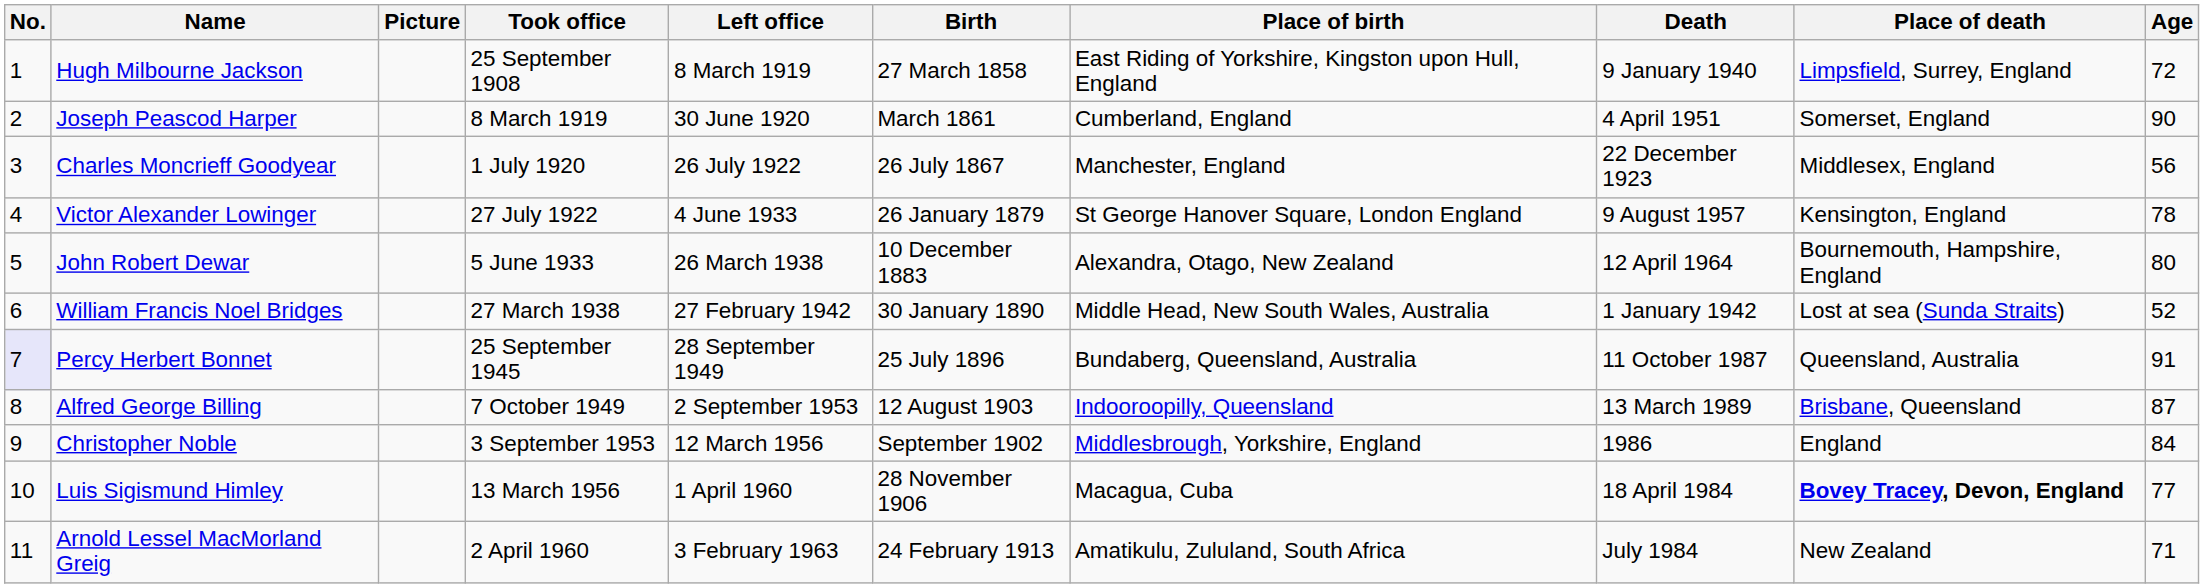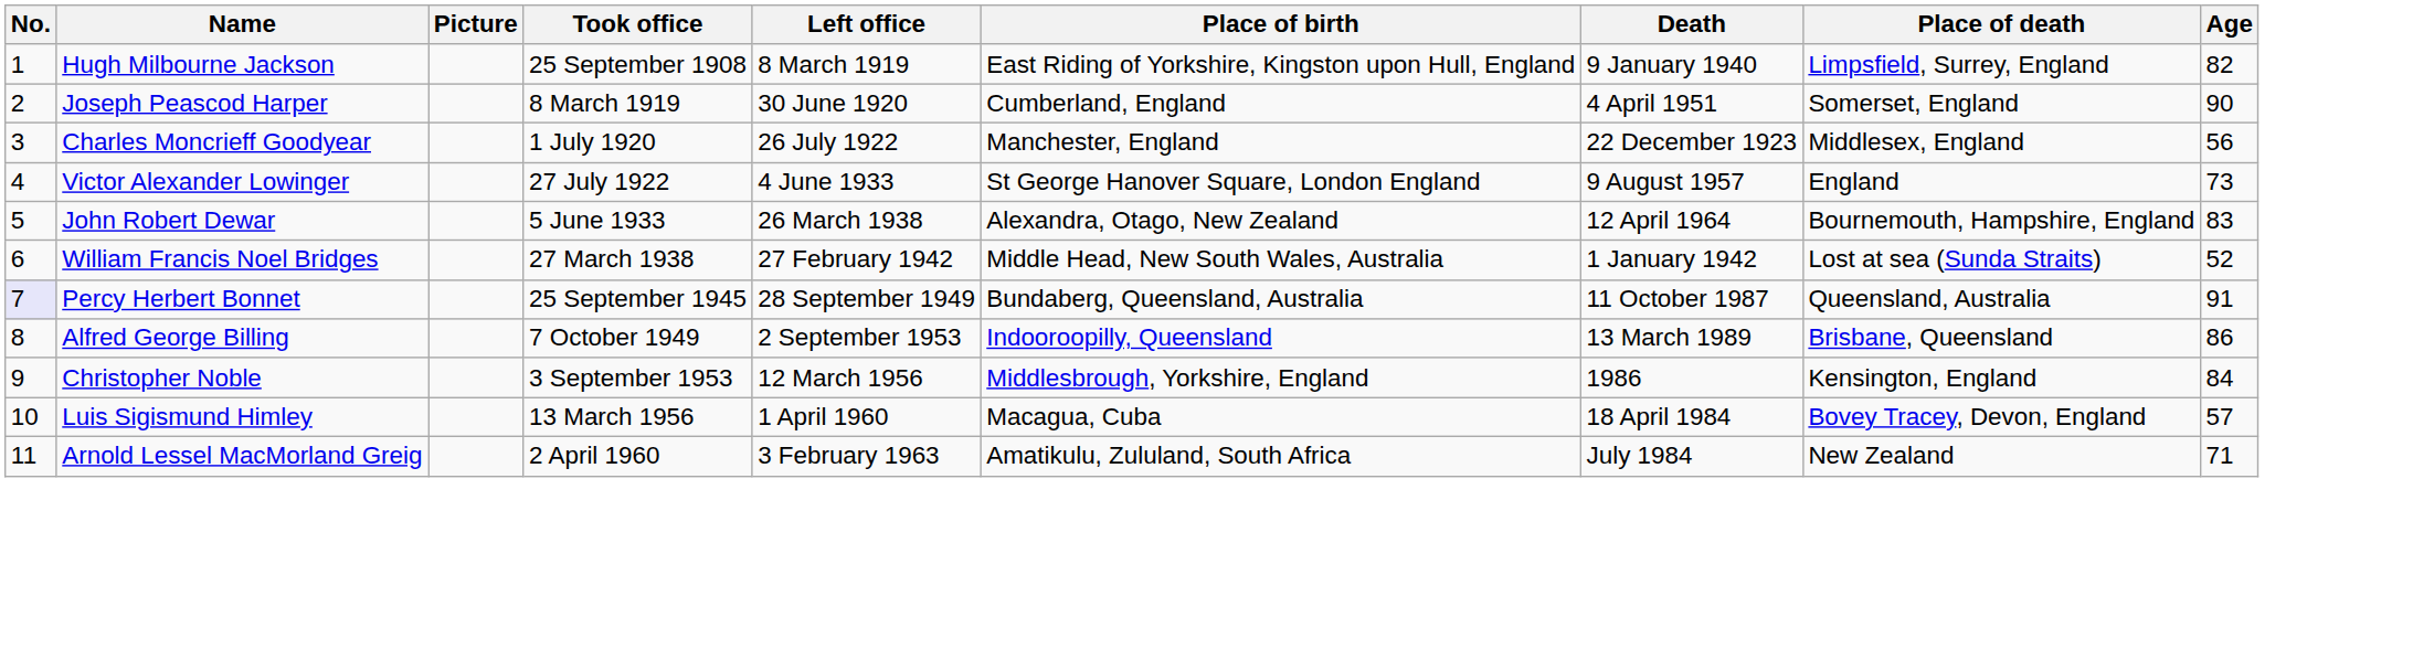 <table class="wikitable sortable">
 <tr>
 <th>No.</th>
 <th>Name</th>
 <th>Picture</th>
 <th>Took office</th>
 <th>Left office</th>
-<th>Birth</th>
 <th>Place of birth</th>
 <th>Death</th>
 <th>Place of death</th>
 <th>Age</th>
 </tr>
 <tr>
 <td>1</td>
 <td><a href='#'>Hugh Milbourne Jackson</a></td>
 <td></td>
 <td>25 September 1908</td>
 <td>8 March 1919</td>
-<td>27 March 1858</td>
 <td>East Riding of Yorkshire, Kingston upon Hull, England</td>
 <td>9 January 1940</td>
 <td><a href='#'>Limpsfield</a>, Surrey, England</td>
-<td>72</td>
+<td>82</td>
 </tr>
 <tr>
 <td>2</td>
 <td><a href='#'>Joseph Peascod Harper</a></td>
 <td></td>
 <td>8 March 1919</td>
 <td>30 June 1920</td>
-<td>March 1861</td>
 <td>Cumberland, England</td>
 <td>4 April 1951</td>
 <td>Somerset, England</td>
 <td>90</td>
 </tr>
 <tr>
 <td>3</td>
 <td><a href='#'>Charles Moncrieff Goodyear</a></td>
 <td></td>
 <td>1 July 1920</td>
 <td>26 July 1922</td>
-<td>26 July 1867</td>
 <td>Manchester, England</td>
 <td>22 December 1923</td>
 <td>Middlesex, England</td>
 <td>56</td>
 </tr>
 <tr>
 <td>4</td>
 <td><a href='#'>Victor Alexander Lowinger</a></td>
 <td></td>
 <td>27 July 1922</td>
 <td>4 June 1933</td>
-<td>26 January 1879</td>
 <td>St George Hanover Square, London England</td>
 <td>9 August 1957</td>
-<td>Kensington, England</td>
-<td>78</td>
+<td>England</td>
+<td>73</td>
 </tr>
 <tr>
 <td>5</td>
 <td><a href='#'>John Robert Dewar</a></td>
 <td></td>
 <td>5 June 1933</td>
 <td>26 March 1938</td>
-<td>10 December 1883</td>
 <td>Alexandra, Otago, New Zealand</td>
 <td>12 April 1964</td>
 <td>Bournemouth, Hampshire, England</td>
-<td>80</td>
+<td>83</td>
 </tr>
 <tr>
 <td>6</td>
 <td><a href='#'>William Francis Noel Bridges</a></td>
 <td></td>
 <td>27 March 1938</td>
 <td>27 February 1942</td>
-<td>30 January 1890</td>
 <td>Middle Head, New South Wales, Australia</td>
 <td>1 January 1942</td>
 <td>Lost at sea (<a href='#'>Sunda Straits</a>)</td>
 <td>52</td>
 </tr>
 <tr>
 <td style="background: lavender;">7</td>
 <td><a href='#'>Percy Herbert Bonnet</a></td>
 <td></td>
 <td>25 September 1945</td>
 <td>28 September 1949</td>
-<td>25 July 1896</td>
 <td>Bundaberg, Queensland, Australia</td>
 <td>11 October 1987</td>
 <td>Queensland, Australia</td>
 <td>91</td>
 </tr>
 <tr>
 <td>8</td>
 <td><a href='#'>Alfred George Billing</a></td>
 <td></td>
 <td>7 October 1949</td>
 <td>2 September 1953</td>
-<td>12 August 1903</td>
 <td><a href='#'>Indooroopilly, Queensland</a></td>
 <td>13 March 1989</td>
 <td><a href='#'>Brisbane</a>, Queensland</td>
-<td>87</td>
+<td>86</td>
 </tr>
 <tr>
 <td>9</td>
 <td><a href='#'>Christopher Noble</a></td>
 <td></td>
 <td>3 September 1953</td>
 <td>12 March 1956</td>
-<td>September 1902</td>
 <td><a href='#'>Middlesbrough</a>, Yorkshire, England</td>
 <td>1986</td>
-<td>England</td>
+<td>Kensington, England</td>
 <td>84</td>
 </tr>
 <tr>
 <td>10</td>
 <td><a href='#'>Luis Sigismund Himley</a></td>
 <td></td>
 <td>13 March 1956</td>
 <td>1 April 1960</td>
-<td>28 November 1906</td>
 <td>Macagua, Cuba</td>
 <td>18 April 1984</td>
-<td><strong><a href='#'>Bovey Tracey</a>, Devon, England</strong></td>
-<td>77</td>
+<td><a href='#'>Bovey Tracey</a>, Devon, England</td>
+<td>57</td>
 </tr>
 <tr>
 <td>11</td>
 <td><a href='#'>Arnold Lessel MacMorland Greig</a></td>
 <td></td>
 <td>2 April 1960</td>
 <td>3 February 1963</td>
-<td>24 February 1913</td>
 <td>Amatikulu, Zululand, South Africa</td>
 <td>July 1984</td>
 <td>New Zealand</td>
 <td>71</td>
 </tr>
 </table>
